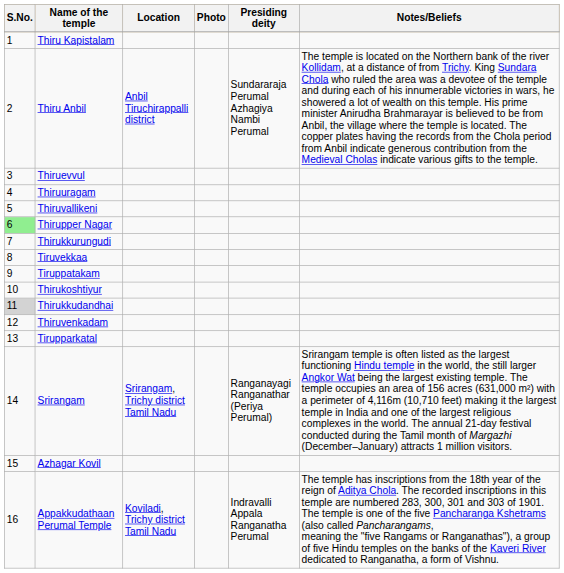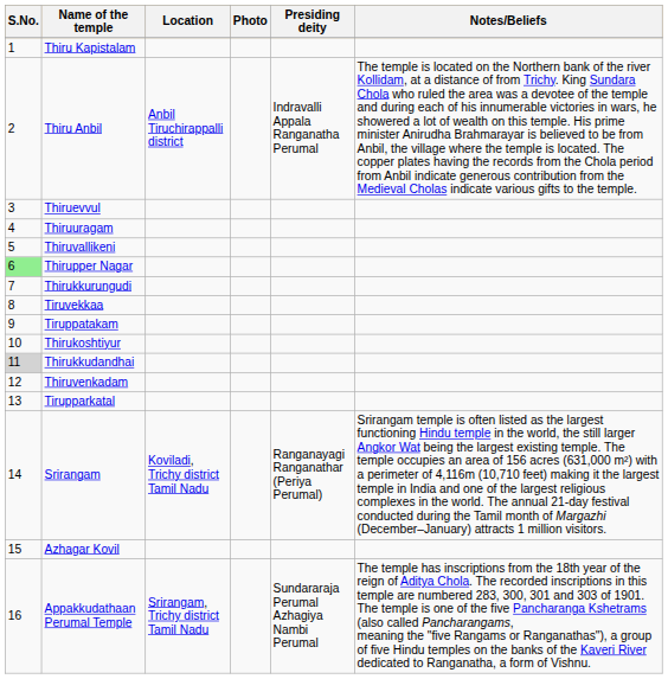 <table class="wikitable sortable">
 <tr style="background:#FFC569">
 <th scope="col">S.No.</th>
 <th scope="col"><strong>Name of the temple</strong></th>
 <th scope="col"><strong>Location</strong></th>
 <th scope="col" class="unsortable"><strong>Photo</strong></th>
 <th scope="col"><strong>Presiding deity</strong></th>
 <th scope="col"><strong>Notes/Beliefs</strong></th>
 </tr>
 <tr align ="center">
 </tr>
 <tr style="background:#ffe;">
 </tr>
 <tr>
 <td>1</td>
 <td><a href='#'>Thiru Kapistalam</a></td>
 <td></td>
 <td></td>
 <td></td>
 <td></td>
 </tr>
 <tr>
 <td>2</td>
 <td><a href='#'>Thiru Anbil</a></td>
 <td><a href='#'>Anbil</a><br><a href='#'>Tiruchirappalli district</a><br></td>
 <td></td>
-<td>Sundararaja Perumal<br>Azhagiya Nambi Perumal</td>
+<td>Indravalli <br> Appala Ranganatha Perumal</td>
 <td>The temple is located on the Northern bank of the river <a href='#'>Kollidam</a>, at a distance of  from <a href='#'>Trichy</a>. King <a href='#'>Sundara Chola</a> who ruled the area was a devotee of the temple and during each of his innumerable victories in wars, he showered a lot of wealth on this temple. His prime minister Anirudha Brahmarayar is believed to be from Anbil, the village where the temple is located. The copper plates having the records from the Chola period from Anbil indicate generous contribution from the <a href='#'>Medieval Cholas</a> indicate various gifts to the temple.</td>
 </tr>
 <tr>
 <td>3</td>
 <td><a href='#'>Thiruevvul</a></td>
 <td></td>
 <td></td>
 <td></td>
 <td></td>
 </tr>
 <tr>
 <td>4</td>
 <td><a href='#'>Thiruuragam</a></td>
 <td></td>
 <td></td>
 <td></td>
 <td></td>
 </tr>
 <tr>
 <td>5</td>
 <td><a href='#'>Thiruvallikeni</a></td>
 <td></td>
 <td></td>
 <td></td>
 <td></td>
 </tr>
 <tr>
 <td style="background: lightgreen;">6</td>
 <td><a href='#'>Thirupper Nagar</a></td>
 <td></td>
 <td></td>
 <td></td>
 <td></td>
 </tr>
 <tr>
 <td>7</td>
 <td><a href='#'>Thirukkurungudi</a></td>
 <td></td>
 <td></td>
 <td></td>
 <td></td>
 </tr>
 <tr>
 <td>8</td>
 <td><a href='#'>Tiruvekkaa</a></td>
 <td></td>
 <td></td>
 <td></td>
 <td></td>
 </tr>
 <tr>
 <td>9</td>
 <td><a href='#'>Tiruppatakam</a></td>
 <td></td>
 <td></td>
 <td></td>
 <td></td>
 </tr>
 <tr>
 <td>10</td>
 <td><a href='#'>Thirukoshtiyur</a></td>
 <td></td>
 <td></td>
 <td></td>
 <td></td>
 </tr>
 <tr>
 <td style="background: lightgrey;">11</td>
 <td><a href='#'>Thirukkudandhai</a></td>
 <td></td>
 <td></td>
 <td></td>
 <td></td>
 </tr>
 <tr>
 <td>12</td>
 <td><a href='#'>Thiruvenkadam</a></td>
 <td></td>
 <td></td>
 <td></td>
 <td></td>
 </tr>
 <tr>
 <td>13</td>
 <td><a href='#'>Tirupparkatal</a></td>
 <td></td>
 <td></td>
 <td></td>
 <td></td>
 </tr>
 <tr>
 <td>14</td>
 <td><a href='#'>Srirangam</a></td>
-<td><a href='#'>Srirangam</a>, <a href='#'>Trichy district</a><br><a href='#'>Tamil Nadu</a><br></td>
+<td><a href='#'>Koviladi</a>, <a href='#'>Trichy district</a><br><a href='#'>Tamil Nadu</a><br></td>
 <td></td>
 <td>Ranganayagi <br>Ranganathar (Periya Perumal)</td>
 <td>Srirangam temple is often listed as the largest functioning <a href='#'>Hindu temple</a> in the world, the still larger <a href='#'>Angkor Wat</a> being the largest existing temple. The temple occupies an area of 156 acres (631,000 m²) with a perimeter of 4,116m (10,710 feet) making it the largest temple in India and one of the largest religious complexes in the world. The annual 21-day festival conducted during the Tamil month of <em>Margazhi</em> (December–January) attracts 1 million visitors.</td>
 </tr>
 <tr>
 <td>15</td>
 <td><a href='#'>Azhagar Kovil</a></td>
 <td></td>
 <td></td>
 <td></td>
 <td></td>
 </tr>
 <tr>
 <td>16</td>
 <td><a href='#'>Appakkudathaan Perumal Temple</a></td>
-<td><a href='#'>Koviladi</a>, <a href='#'>Trichy district</a><br><a href='#'>Tamil Nadu</a><br></td>
+<td><a href='#'>Srirangam</a>, <a href='#'>Trichy district</a><br><a href='#'>Tamil Nadu</a><br></td>
 <td></td>
-<td>Indravalli <br> Appala Ranganatha Perumal</td>
+<td>Sundararaja Perumal<br>Azhagiya Nambi Perumal</td>
 <td>The temple has inscriptions from the 18th year of the reign of <a href='#'>Aditya Chola</a>. The recorded inscriptions in this temple are numbered 283, 300, 301 and 303 of 1901. The temple is one of the five <a href='#'>Pancharanga Kshetrams</a> (also called <em>Pancharangams</em>,<br>meaning the "five Rangams or Ranganathas"), a group of five Hindu temples on the banks of the <a href='#'>Kaveri River</a> dedicated to Ranganatha, a form of Vishnu.</td>
 </tr>
 </table>
